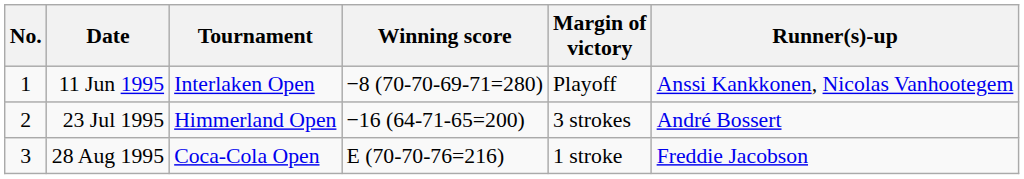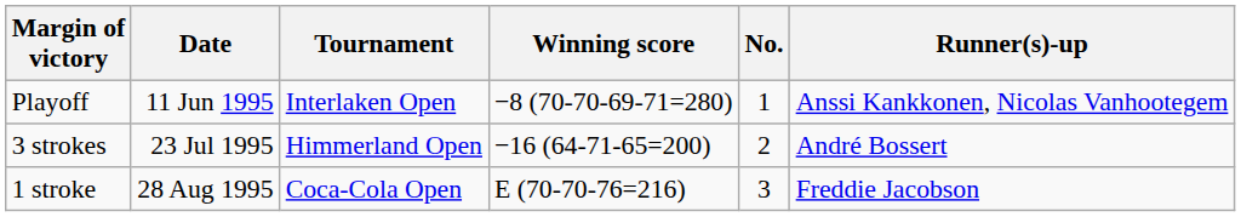 <table class="wikitable" style="font-size:95%;">
 <tr>
-<th>No.</th>
+<th>Margin of<br>victory</th>
 <th>Date</th>
 <th>Tournament</th>
 <th>Winning score</th>
-<th>Margin of<br>victory</th>
+<th>No.</th>
 <th>Runner(s)-up</th>
 </tr>
 <tr>
-<td align=center>1</td>
+<td>Playoff</td>
 <td align=right>11 Jun <a href='#'>1995</a></td>
 <td><a href='#'>Interlaken Open</a></td>
 <td>−8 (70-70-69-71=280)</td>
-<td>Playoff</td>
+<td align=center>1</td>
 <td> <a href='#'>Anssi Kankkonen</a>,  <a href='#'>Nicolas Vanhootegem</a></td>
 </tr>
 <tr>
-<td align=center>2</td>
+<td>3 strokes</td>
 <td align=right>23 Jul 1995</td>
 <td><a href='#'>Himmerland Open</a></td>
 <td>−16 (64-71-65=200)</td>
-<td>3 strokes</td>
+<td align=center>2</td>
 <td> <a href='#'>André Bossert</a></td>
 </tr>
 <tr>
-<td align=center>3</td>
+<td>1 stroke</td>
 <td align=right>28 Aug 1995</td>
 <td><a href='#'>Coca-Cola Open</a></td>
 <td>E (70-70-76=216)</td>
-<td>1 stroke</td>
+<td align=center>3</td>
 <td> <a href='#'>Freddie Jacobson</a></td>
 </tr>
 </table>
